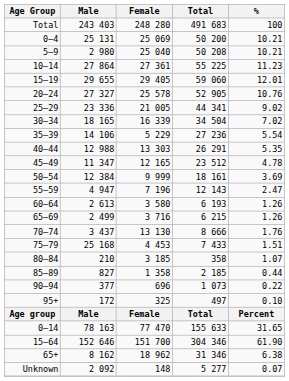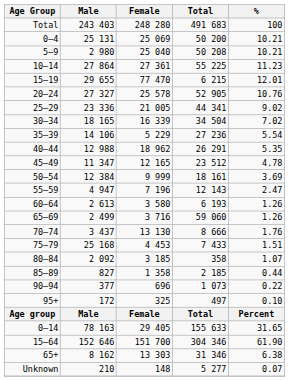 <table class="wikitable">
 <tr>
 <th width="80pt">Age Group</th>
 <th width="80pt">Male</th>
 <th width="80pt">Female</th>
 <th width="80pt">Total</th>
 <th width="80pt">%</th>
 </tr>
 <tr>
 <td align="right">Total</td>
 <td align="right">243 403</td>
 <td align="right">248 280</td>
 <td align="right">491 683</td>
 <td align="right">100</td>
 </tr>
 <tr>
 <td align="right">0–4</td>
 <td align="right">25 131</td>
 <td align="right">25 069</td>
 <td align="right">50 200</td>
 <td align="right">10.21</td>
 </tr>
 <tr>
 <td align="right">5–9</td>
 <td align="right">2 980</td>
 <td align="right">25 040</td>
 <td align="right">50 208</td>
 <td align="right">10.21</td>
 </tr>
 <tr>
 <td align="right">10–14</td>
 <td align="right">27 864</td>
 <td align="right">27 361</td>
 <td align="right">55 225</td>
 <td align="right">11.23</td>
 </tr>
 <tr>
 <td align="right">15–19</td>
 <td align="right">29 655</td>
-<td align="right">29 405</td>
-<td align="right">59 060</td>
+<td align="right">77 470</td>
+<td align="right">6 215</td>
 <td align="right">12.01</td>
 </tr>
 <tr>
 <td align="right">20–24</td>
 <td align="right">27 327</td>
 <td align="right">25 578</td>
 <td align="right">52 905</td>
 <td align="right">10.76</td>
 </tr>
 <tr>
 <td align="right">25–29</td>
 <td align="right">23 336</td>
 <td align="right">21 005</td>
 <td align="right">44 341</td>
 <td align="right">9.02</td>
 </tr>
 <tr>
 <td align="right">30–34</td>
 <td align="right">18 165</td>
 <td align="right">16 339</td>
 <td align="right">34 504</td>
 <td align="right">7.02</td>
 </tr>
 <tr>
 <td align="right">35–39</td>
 <td align="right">14 106</td>
 <td align="right">5 229</td>
 <td align="right">27 236</td>
 <td align="right">5.54</td>
 </tr>
 <tr>
 <td align="right">40–44</td>
 <td align="right">12 988</td>
-<td align="right">13 303</td>
+<td align="right">18 962</td>
 <td align="right">26 291</td>
 <td align="right">5.35</td>
 </tr>
 <tr>
 <td align="right">45–49</td>
 <td align="right">11 347</td>
 <td align="right">12 165</td>
 <td align="right">23 512</td>
 <td align="right">4.78</td>
 </tr>
 <tr>
 <td align="right">50–54</td>
 <td align="right">12 384</td>
 <td align="right">9 999</td>
 <td align="right">18 161</td>
 <td align="right">3.69</td>
 </tr>
 <tr>
 <td align="right">55–59</td>
 <td align="right">4 947</td>
 <td align="right">7 196</td>
 <td align="right">12 143</td>
 <td align="right">2.47</td>
 </tr>
 <tr>
 <td align="right">60–64</td>
 <td align="right">2 613</td>
 <td align="right">3 580</td>
 <td align="right">6 193</td>
 <td align="right">1.26</td>
 </tr>
 <tr>
 <td align="right">65–69</td>
 <td align="right">2 499</td>
 <td align="right">3 716</td>
-<td align="right">6 215</td>
+<td align="right">59 060</td>
 <td align="right">1.26</td>
 </tr>
 <tr>
 <td align="right">70–74</td>
 <td align="right">3 437</td>
 <td align="right">13 130</td>
 <td align="right">8 666</td>
 <td align="right">1.76</td>
 </tr>
 <tr>
 <td align="right">75–79</td>
 <td align="right">25 168</td>
 <td align="right">4 453</td>
 <td align="right">7 433</td>
 <td align="right">1.51</td>
 </tr>
 <tr>
 <td align="right">80–84</td>
-<td align="right">210</td>
+<td align="right">2 092</td>
 <td align="right">3 185</td>
 <td align="right">358</td>
 <td align="right">1.07</td>
 </tr>
 <tr>
 <td align="right">85–89</td>
 <td align="right">827</td>
 <td align="right">1 358</td>
 <td align="right">2 185</td>
 <td align="right">0.44</td>
 </tr>
 <tr>
 <td align="right">90–94</td>
 <td align="right">377</td>
 <td align="right">696</td>
 <td align="right">1 073</td>
 <td align="right">0.22</td>
 </tr>
 <tr>
 <td align="right">95+</td>
 <td align="right">172</td>
 <td align="right">325</td>
 <td align="right">497</td>
 <td align="right">0.10</td>
 </tr>
 <tr>
 <th width="50">Age group</th>
 <th width="80pt">Male</th>
 <th width="80">Female</th>
 <th width="80">Total</th>
 <th width="50">Percent</th>
 </tr>
 <tr>
 <td align="right">0–14</td>
 <td align="right">78 163</td>
-<td align="right">77 470</td>
+<td align="right">29 405</td>
 <td align="right">155 633</td>
 <td align="right">31.65</td>
 </tr>
 <tr>
 <td align="right">15–64</td>
 <td align="right">152 646</td>
 <td align="right">151 700</td>
 <td align="right">304 346</td>
 <td align="right">61.90</td>
 </tr>
 <tr>
 <td align="right">65+</td>
 <td align="right">8 162</td>
-<td align="right">18 962</td>
+<td align="right">13 303</td>
 <td align="right">31 346</td>
 <td align="right">6.38</td>
 </tr>
 <tr>
 <td align="right">Unknown</td>
-<td align="right">2 092</td>
+<td align="right">210</td>
 <td align="right">148</td>
 <td align="right">5 277</td>
 <td align="right">0.07</td>
 </tr>
 <tr>
 </tr>
 </table>
